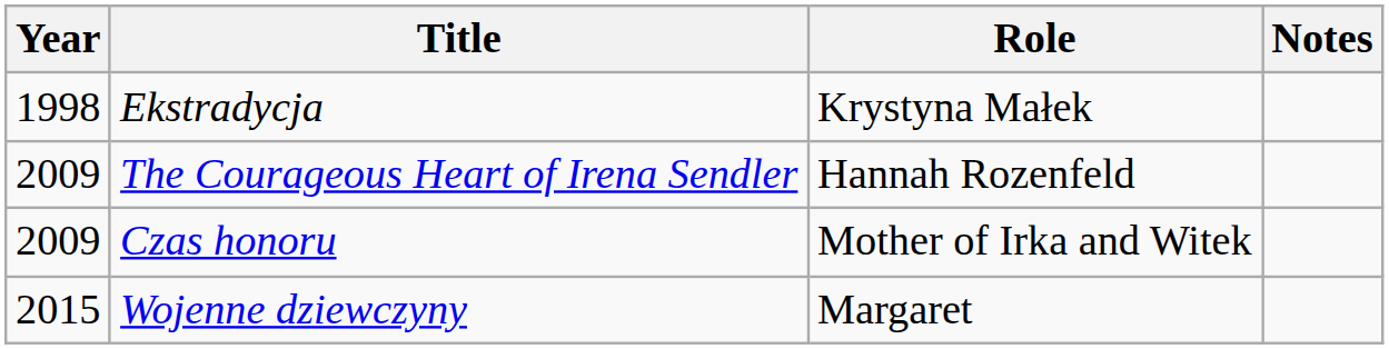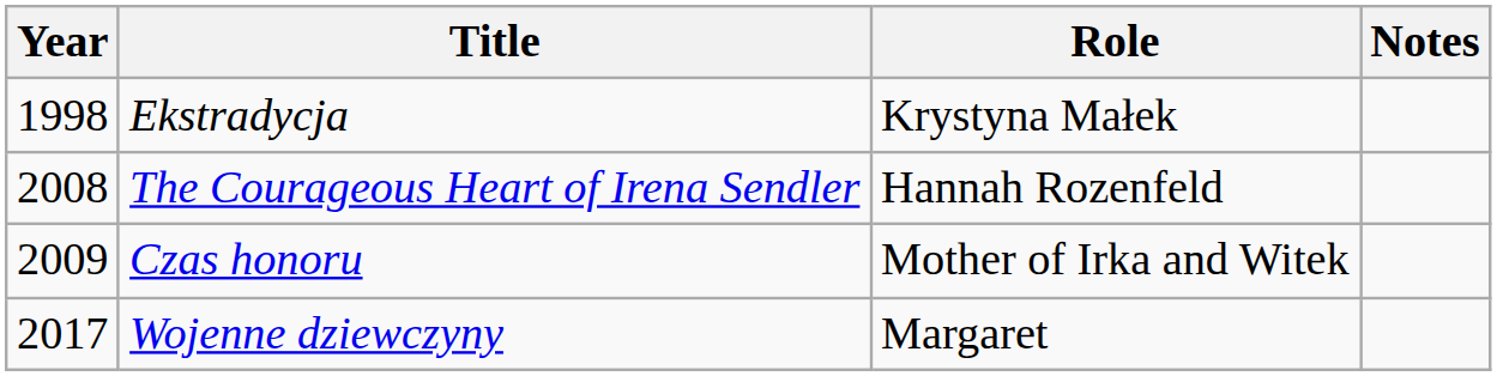 <table class="wikitable sortable">
 <tr>
 <th>Year</th>
 <th>Title</th>
 <th>Role</th>
 <th class="unsortable">Notes</th>
 </tr>
 <tr>
 <td>1998</td>
 <td><em>Ekstradycja</em></td>
 <td>Krystyna Małek</td>
 <td></td>
 </tr>
 <tr>
-<td>2009</td>
+<td>2008</td>
 <td><em><a href='#'>The Courageous Heart of Irena Sendler</a></em></td>
 <td>Hannah Rozenfeld</td>
 <td></td>
 </tr>
 <tr>
 <td>2009</td>
 <td><em><a href='#'>Czas honoru</a></em></td>
 <td>Mother of Irka and Witek</td>
 <td></td>
 </tr>
 <tr>
-<td>2015</td>
+<td>2017</td>
 <td><em><a href='#'>Wojenne dziewczyny</a></em></td>
 <td>Margaret</td>
 <td></td>
 </tr>
 </table>
